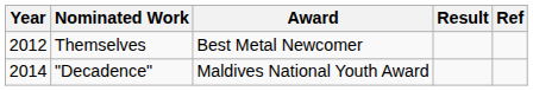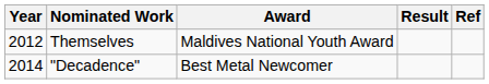 <table class="wikitable">
 <tr>
 <th>Year</th>
 <th>Nominated Work</th>
 <th>Award</th>
 <th>Result</th>
 <th>Ref</th>
 </tr>
 <tr>
 <td>2012</td>
 <td>Themselves</td>
-<td>Best Metal Newcomer</td>
+<td>Maldives National Youth Award</td>
 <td></td>
 <td></td>
 </tr>
 <tr>
 <td>2014</td>
 <td>"Decadence"</td>
-<td>Maldives National Youth Award</td>
+<td>Best Metal Newcomer</td>
 <td></td>
 <td></td>
 </tr>
 </table>
